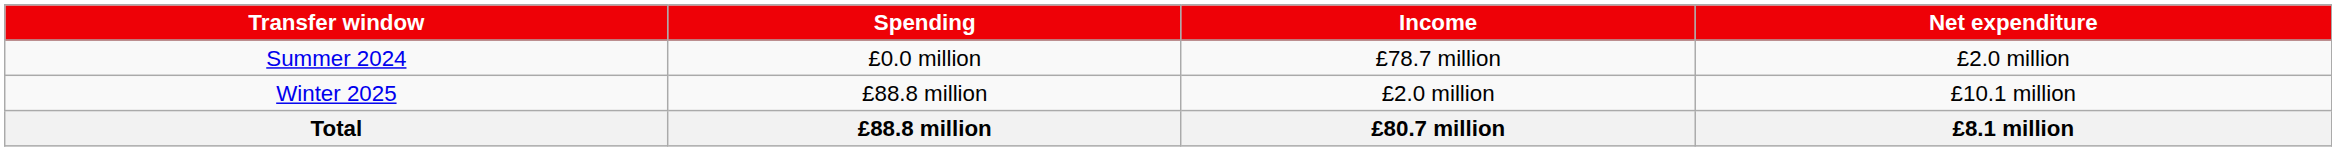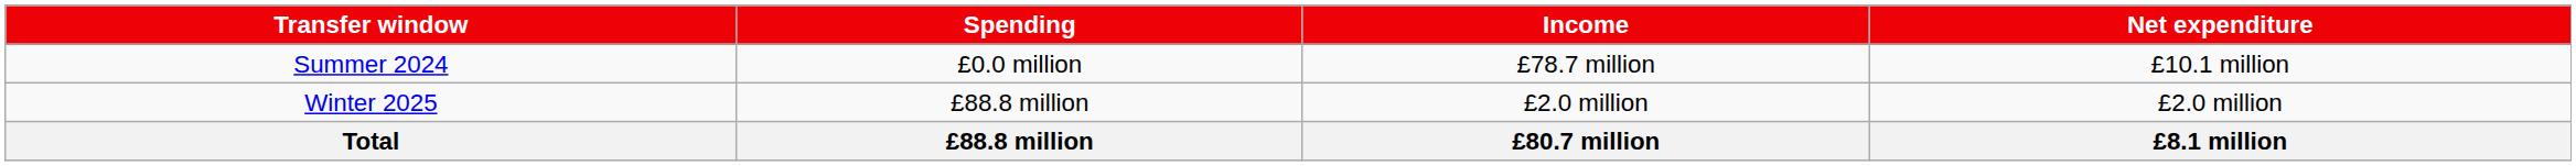 <table class="wikitable" style="text-align:center; font-size:95%; width:100%;">
 <tr>
 <th style="background-color:#ee0107; color:#ffffff;">Transfer window</th>
 <th style="background-color:#ee0107; color:#ffffff;">Spending</th>
 <th style="background-color:#ee0107; color:#ffffff;">Income</th>
 <th style="background-color:#ee0107; color:#ffffff;">Net expenditure</th>
 </tr>
 <tr>
 <td><a href='#'>Summer 2024</a></td>
 <td> £0.0 million</td>
 <td> £78.7 million</td>
-<td> £2.0 million</td>
+<td> £10.1 million</td>
 </tr>
 <tr>
 <td><a href='#'>Winter 2025</a></td>
 <td> £88.8 million</td>
 <td> £2.0 million</td>
-<td> £10.1 million</td>
+<td> £2.0 million</td>
 </tr>
 <tr>
 <th>Total</th>
 <th> £88.8 million</th>
 <th> £80.7 million</th>
 <th> £8.1 million</th>
 </tr>
 </table>
